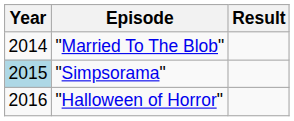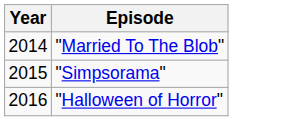 <table class="wikitable">
 <tr>
 <th>Year</th>
 <th>Episode</th>
-<th>Result</th>
 </tr>
 <tr>
 <td>2014</td>
 <td>"<a href='#'>Married To The Blob</a>"</td>
-<td></td>
 </tr>
 <tr>
-<td style="background: lightblue;">2015</td>
+<td>2015</td>
 <td>"<a href='#'>Simpsorama</a>"</td>
-<td></td>
 </tr>
 <tr>
 <td>2016</td>
 <td>"<a href='#'>Halloween of Horror</a>"</td>
-<td></td>
 </tr>
 </table>
